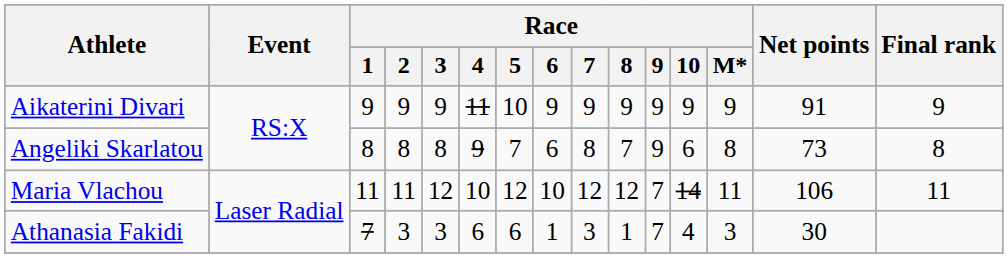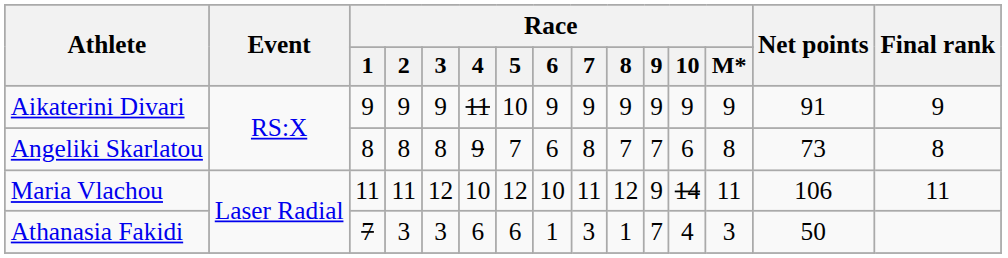 <table class="wikitable" style="font-size:90%">
 <tr>
 <th rowspan="2">Athlete</th>
 <th rowspan="2">Event</th>
 <th colspan=11>Race</th>
 <th rowspan=2>Net points</th>
 <th rowspan=2>Final rank</th>
 </tr>
 <tr style="font-size:95%">
 <th>1</th>
 <th>2</th>
 <th>3</th>
 <th>4</th>
 <th>5</th>
 <th>6</th>
 <th>7</th>
 <th>8</th>
 <th>9</th>
 <th>10</th>
 <th>M*</th>
 </tr>
 <tr align=center>
 <td align=left><a href='#'>Aikaterini Divari</a></td>
 <td align=center rowspan=2><a href='#'>RS:X</a></td>
 <td>9</td>
 <td>9</td>
 <td>9</td>
 <td><s>11</s></td>
 <td>10</td>
 <td>9</td>
 <td>9</td>
 <td>9</td>
 <td>9</td>
 <td>9</td>
 <td>9</td>
 <td>91</td>
 <td>9</td>
 </tr>
 <tr align=center>
 <td align=left><a href='#'>Angeliki Skarlatou</a></td>
 <td>8</td>
 <td>8</td>
 <td>8</td>
 <td><s>9</s></td>
 <td>7</td>
 <td>6</td>
 <td>8</td>
 <td>7</td>
-<td>9</td>
+<td>7</td>
 <td>6</td>
 <td>8</td>
 <td>73</td>
 <td>8</td>
 </tr>
 <tr align=center>
 <td align=left><a href='#'>Maria Vlachou</a></td>
 <td align=center rowspan=2><a href='#'>Laser Radial</a></td>
 <td>11</td>
 <td>11</td>
 <td>12</td>
 <td>10</td>
 <td>12</td>
 <td>10</td>
+<td>11</td>
 <td>12</td>
-<td>12</td>
-<td>7</td>
+<td>9</td>
 <td><s>14</s></td>
 <td>11</td>
 <td>106</td>
 <td>11</td>
 </tr>
 <tr align=center>
 <td align=left><a href='#'>Athanasia Fakidi</a></td>
 <td><s>7</s></td>
 <td>3</td>
 <td>3</td>
 <td>6</td>
 <td>6</td>
 <td>1</td>
 <td>3</td>
 <td>1</td>
 <td>7</td>
 <td>4</td>
 <td>3</td>
-<td>30</td>
+<td>50</td>
 <td></td>
 </tr>
 </table>
